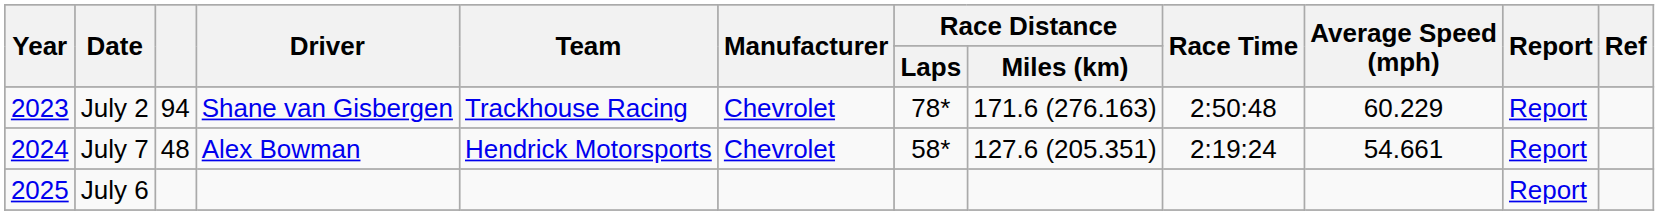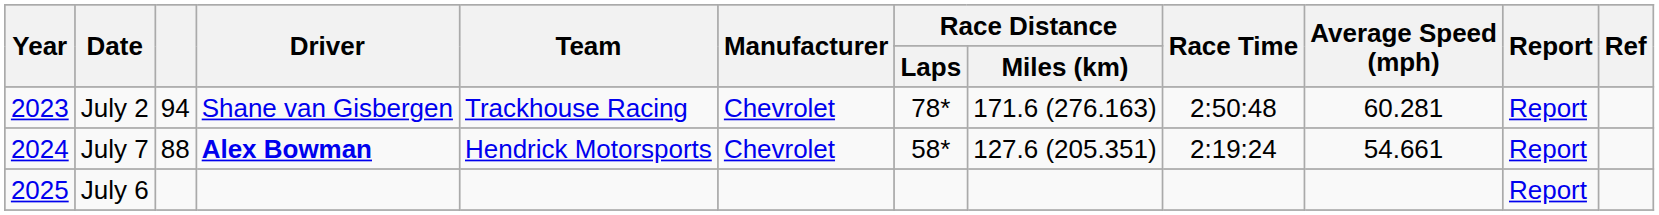 <table class="wikitable" style="font-size: 95%;">
 <tr>
 <th rowspan=2>Year</th>
 <th rowspan=2>Date</th>
 <th rowspan=2></th>
 <th rowspan=2>Driver</th>
 <th rowspan=2>Team</th>
 <th rowspan=2>Manufacturer</th>
 <th colspan=2>Race Distance</th>
 <th rowspan=2>Race Time</th>
 <th rowspan=2>Average Speed<br>(mph)</th>
 <th rowspan=2>Report</th>
 <th rowspan=2>Ref</th>
 </tr>
 <tr>
 <th>Laps</th>
 <th>Miles (km)</th>
 </tr>
 <tr>
 <td><a href='#'>2023</a></td>
 <td>July 2</td>
 <td align="center">94</td>
 <td><a href='#'>Shane van Gisbergen</a></td>
 <td><a href='#'>Trackhouse Racing</a></td>
 <td><a href='#'>Chevrolet</a></td>
 <td align="center">78*</td>
 <td align="center">171.6 (276.163)</td>
 <td align="center">2:50:48</td>
-<td align="center">60.229</td>
+<td align="center">60.281</td>
 <td><a href='#'>Report</a></td>
 <td></td>
 </tr>
 <tr>
 <td><a href='#'>2024</a></td>
 <td>July 7</td>
-<td align="center">48</td>
-<td><a href='#'>Alex Bowman</a></td>
+<td align="center">88</td>
+<td><strong><a href='#'>Alex Bowman</a></strong></td>
 <td><a href='#'>Hendrick Motorsports</a></td>
 <td><a href='#'>Chevrolet</a></td>
 <td align="center">58*</td>
 <td align="center">127.6 (205.351)</td>
 <td align="center">2:19:24</td>
 <td align="center">54.661</td>
 <td><a href='#'>Report</a></td>
 <td></td>
 </tr>
 <tr>
 <td><a href='#'>2025</a></td>
 <td>July 6</td>
 <td align="center"></td>
 <td></td>
 <td></td>
 <td></td>
 <td align="center"></td>
 <td align="center"></td>
 <td align="center"></td>
 <td align="center"></td>
 <td><a href='#'>Report</a></td>
 <td></td>
 </tr>
 </table>
